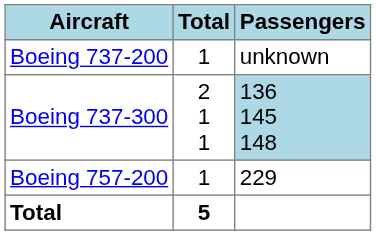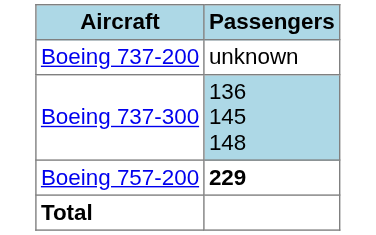 <table class="toccolours" border="1" cellpadding="3" style="margin:1em auto; border-collapse:collapse">
 <tr bgcolor=lightblue>
 <th>Aircraft</th>
-<th>Total</th>
 <th>Passengers</th>
 </tr>
 <tr>
 <td><a href='#'>Boeing 737-200</a></td>
-<td align="center">1<br></td>
 <td>unknown</td>
 </tr>
 <tr>
 <td><a href='#'>Boeing 737-300</a></td>
-<td align="center">2<br>1<br>1</td>
 <td style="background: lightblue;">136<br>145<br>148</td>
 </tr>
 <tr>
 <td><a href='#'>Boeing 757-200</a></td>
-<td align="center">1<br></td>
-<td>229</td>
+<td><strong>229</strong></td>
 </tr>
 <tr>
 <td><strong>Total</strong></td>
-<th>5</th>
 <td></td>
 </tr>
 </table>
